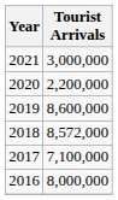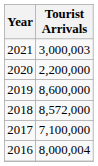 <table class="wikitable sortable">
 <tr>
 <th>Year</th>
 <th>Tourist<br>Arrivals</th>
 </tr>
 <tr>
 <td>2021</td>
-<td align="right">3,000,000</td>
+<td align="right">3,000,003</td>
 </tr>
 <tr>
 <td>2020</td>
 <td align="right">2,200,000</td>
 </tr>
 <tr>
 <td>2019</td>
 <td align="right">8,600,000</td>
 </tr>
 <tr>
 <td>2018</td>
 <td align="right">8,572,000</td>
 </tr>
 <tr>
 <td>2017</td>
 <td align="right">7,100,000</td>
 </tr>
 <tr>
 <td>2016</td>
-<td align="right">8,000,000</td>
+<td align="right">8,000,004</td>
 </tr>
 <tr>
 </tr>
 </table>
